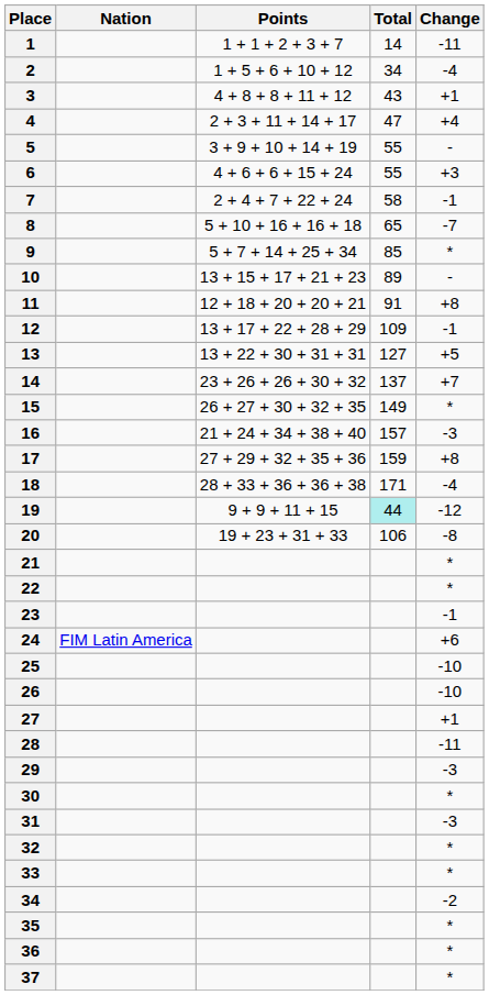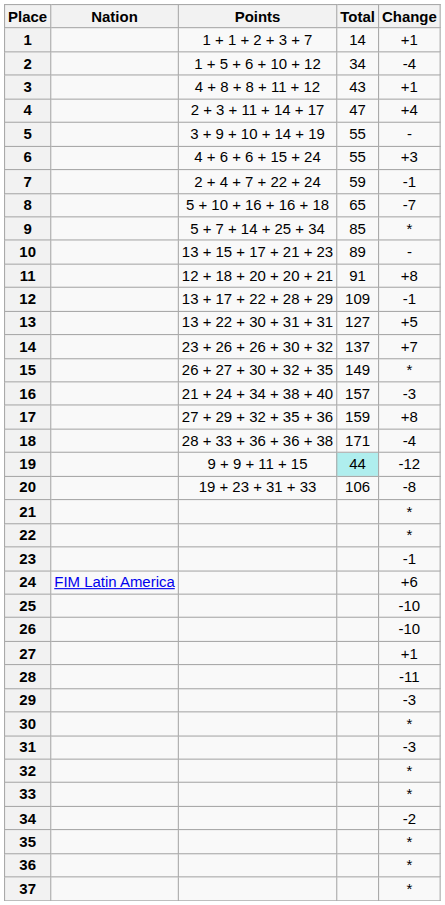 <table class="wikitable" style="font-size: 85%; text-align:center">
 <tr valign="top">
 <th valign="middle">Place</th>
 <th valign="middle">Nation</th>
 <th valign="middle">Points</th>
 <th valign="middle">Total</th>
 <th valign="middle">Change</th>
 </tr>
 <tr>
 <th>1</th>
 <td align=left></td>
 <td>1 + 1 + 2 + 3 + 7</td>
 <td>14</td>
-<td>-11</td>
+<td>+1</td>
 </tr>
 <tr>
 <th>2</th>
 <td align=left></td>
 <td>1 + 5 + 6 + 10 + 12</td>
 <td>34</td>
 <td>-4</td>
 </tr>
 <tr>
 <th>3</th>
 <td align=left></td>
 <td>4 + 8 + 8 + 11 + 12</td>
 <td>43</td>
 <td>+1</td>
 </tr>
 <tr>
 <th>4</th>
 <td align=left></td>
 <td>2 + 3 + 11 + 14 + 17</td>
 <td>47</td>
 <td>+4</td>
 </tr>
 <tr>
 <th>5</th>
 <td align=left></td>
 <td>3 + 9 + 10 + 14 + 19</td>
 <td>55</td>
 <td>-</td>
 </tr>
 <tr>
 <th>6</th>
 <td align=left></td>
 <td>4 + 6 + 6 + 15 + 24</td>
 <td>55</td>
 <td>+3</td>
 </tr>
 <tr>
 <th>7</th>
 <td align=left></td>
 <td>2 + 4 + 7 + 22 + 24</td>
-<td>58</td>
+<td>59</td>
 <td>-1</td>
 </tr>
 <tr>
 <th>8</th>
 <td align=left></td>
 <td>5 + 10 + 16 + 16 + 18</td>
 <td>65</td>
 <td>-7</td>
 </tr>
 <tr>
 <th>9</th>
 <td align=left></td>
 <td>5 + 7 + 14 + 25 + 34</td>
 <td>85</td>
 <td>*</td>
 </tr>
 <tr>
 <th>10</th>
 <td align=left></td>
 <td>13 + 15 + 17 + 21 + 23</td>
 <td>89</td>
 <td>-</td>
 </tr>
 <tr>
 <th>11</th>
 <td align=left></td>
 <td>12 + 18 + 20 + 20 + 21</td>
 <td>91</td>
 <td>+8</td>
 </tr>
 <tr>
 <th>12</th>
 <td align=left></td>
 <td>13 + 17 + 22 + 28 + 29</td>
 <td>109</td>
 <td>-1</td>
 </tr>
 <tr>
 <th>13</th>
 <td align=left></td>
 <td>13 + 22 + 30 + 31 + 31</td>
 <td>127</td>
 <td>+5</td>
 </tr>
 <tr>
 <th>14</th>
 <td align=left></td>
 <td>23 + 26 + 26 + 30 + 32</td>
 <td>137</td>
 <td>+7</td>
 </tr>
 <tr>
 <th>15</th>
 <td align=left></td>
 <td>26 + 27 + 30 + 32 + 35</td>
 <td>149</td>
 <td>*</td>
 </tr>
 <tr>
 <th>16</th>
 <td align=left></td>
 <td>21 + 24 + 34 + 38 + 40</td>
 <td>157</td>
 <td>-3</td>
 </tr>
 <tr>
 <th>17</th>
 <td align=left></td>
 <td>27 + 29 + 32 + 35 + 36</td>
 <td>159</td>
 <td>+8</td>
 </tr>
 <tr>
 <th>18</th>
 <td align=left></td>
 <td>28 + 33 + 36 + 36 + 38</td>
 <td>171</td>
 <td>-4</td>
 </tr>
 <tr>
 <th>19</th>
 <td align=left></td>
 <td>9 + 9 + 11 + 15</td>
 <td style="background: paleturquoise;">44</td>
 <td>-12</td>
 </tr>
 <tr>
 <th>20</th>
 <td align=left></td>
 <td>19 + 23 + 31 + 33</td>
 <td>106</td>
 <td>-8</td>
 </tr>
 <tr>
 <th>21</th>
 <td align=left></td>
 <td></td>
 <td></td>
 <td>*</td>
 </tr>
 <tr>
 <th>22</th>
 <td align=left></td>
 <td></td>
 <td></td>
 <td>*</td>
 </tr>
 <tr>
 <th>23</th>
 <td align=left></td>
 <td></td>
 <td></td>
 <td>-1</td>
 </tr>
 <tr>
 <th>24</th>
 <td align=left><a href='#'>FIM Latin America</a></td>
 <td></td>
 <td></td>
 <td>+6</td>
 </tr>
 <tr>
 <th>25</th>
 <td align=left></td>
 <td></td>
 <td></td>
 <td>-10</td>
 </tr>
 <tr>
 <th>26</th>
 <td align=left></td>
 <td></td>
 <td></td>
 <td>-10</td>
 </tr>
 <tr>
 <th>27</th>
 <td align=left></td>
 <td></td>
 <td></td>
 <td>+1</td>
 </tr>
 <tr>
 <th>28</th>
 <td align=left></td>
 <td></td>
 <td></td>
 <td>-11</td>
 </tr>
 <tr>
 <th>29</th>
 <td align=left></td>
 <td></td>
 <td></td>
 <td>-3</td>
 </tr>
 <tr>
 <th>30</th>
 <td align=left></td>
 <td></td>
 <td></td>
 <td>*</td>
 </tr>
 <tr>
 <th>31</th>
 <td align=left></td>
 <td></td>
 <td></td>
 <td>-3</td>
 </tr>
 <tr>
 <th>32</th>
 <td align=left></td>
 <td></td>
 <td></td>
 <td>*</td>
 </tr>
 <tr>
 <th>33</th>
 <td align=left></td>
 <td></td>
 <td></td>
 <td>*</td>
 </tr>
 <tr>
 <th>34</th>
 <td align=left></td>
 <td></td>
 <td></td>
 <td>-2</td>
 </tr>
 <tr>
 <th>35</th>
 <td align=left></td>
 <td></td>
 <td></td>
 <td>*</td>
 </tr>
 <tr>
 <th>36</th>
 <td align=left></td>
 <td></td>
 <td></td>
 <td>*</td>
 </tr>
 <tr>
 <th>37</th>
 <td align=left></td>
 <td></td>
 <td></td>
 <td>*</td>
 </tr>
 <tr>
 </tr>
 </table>
